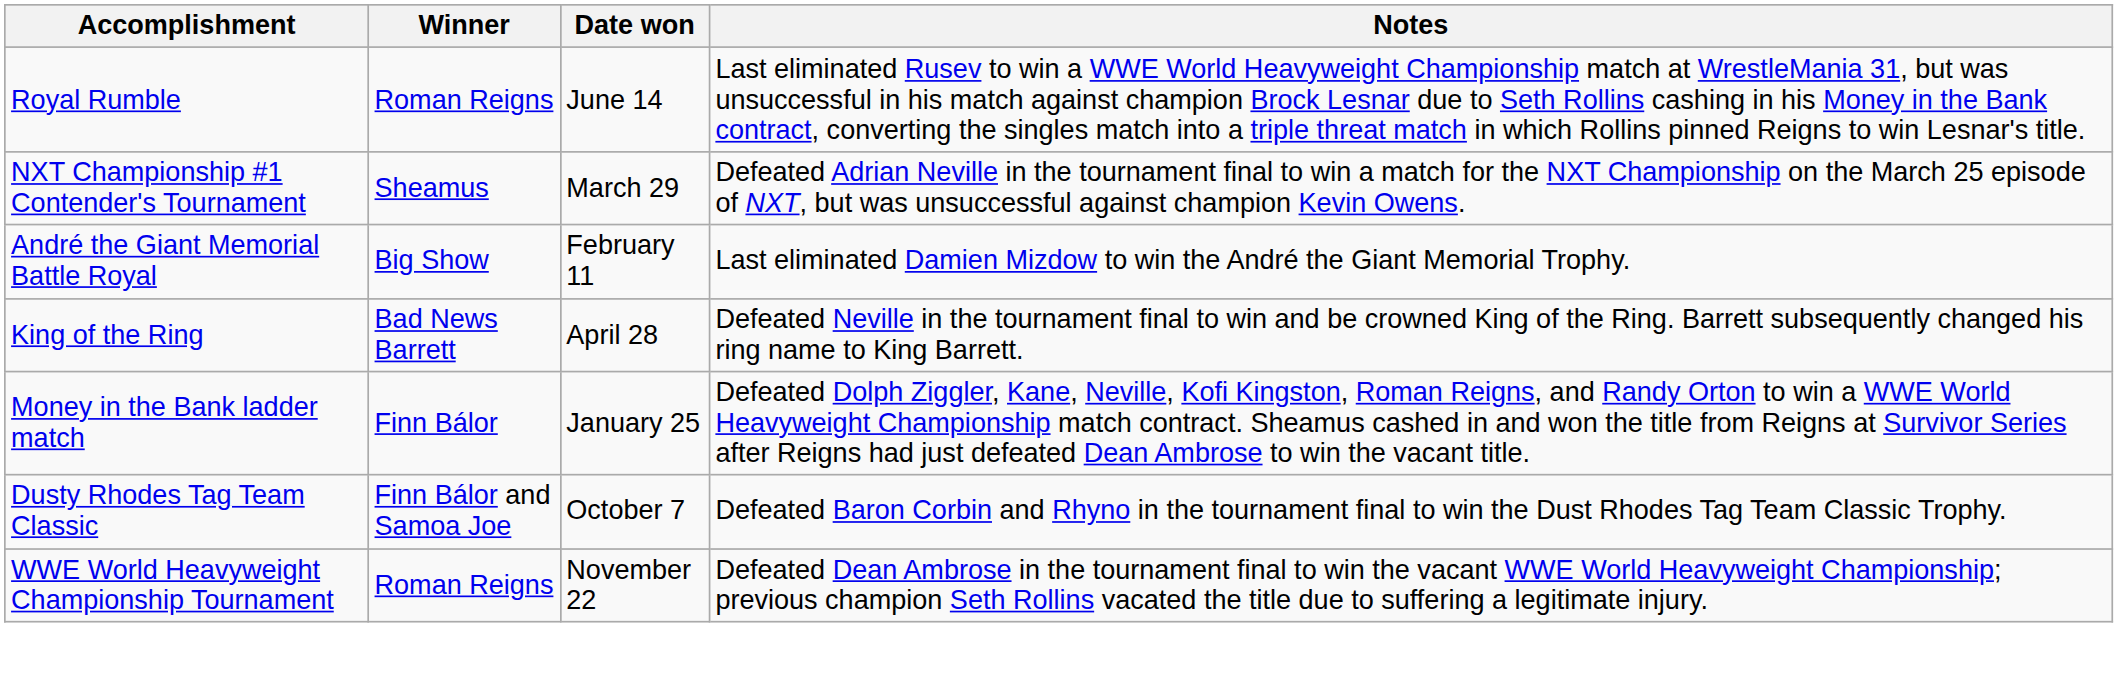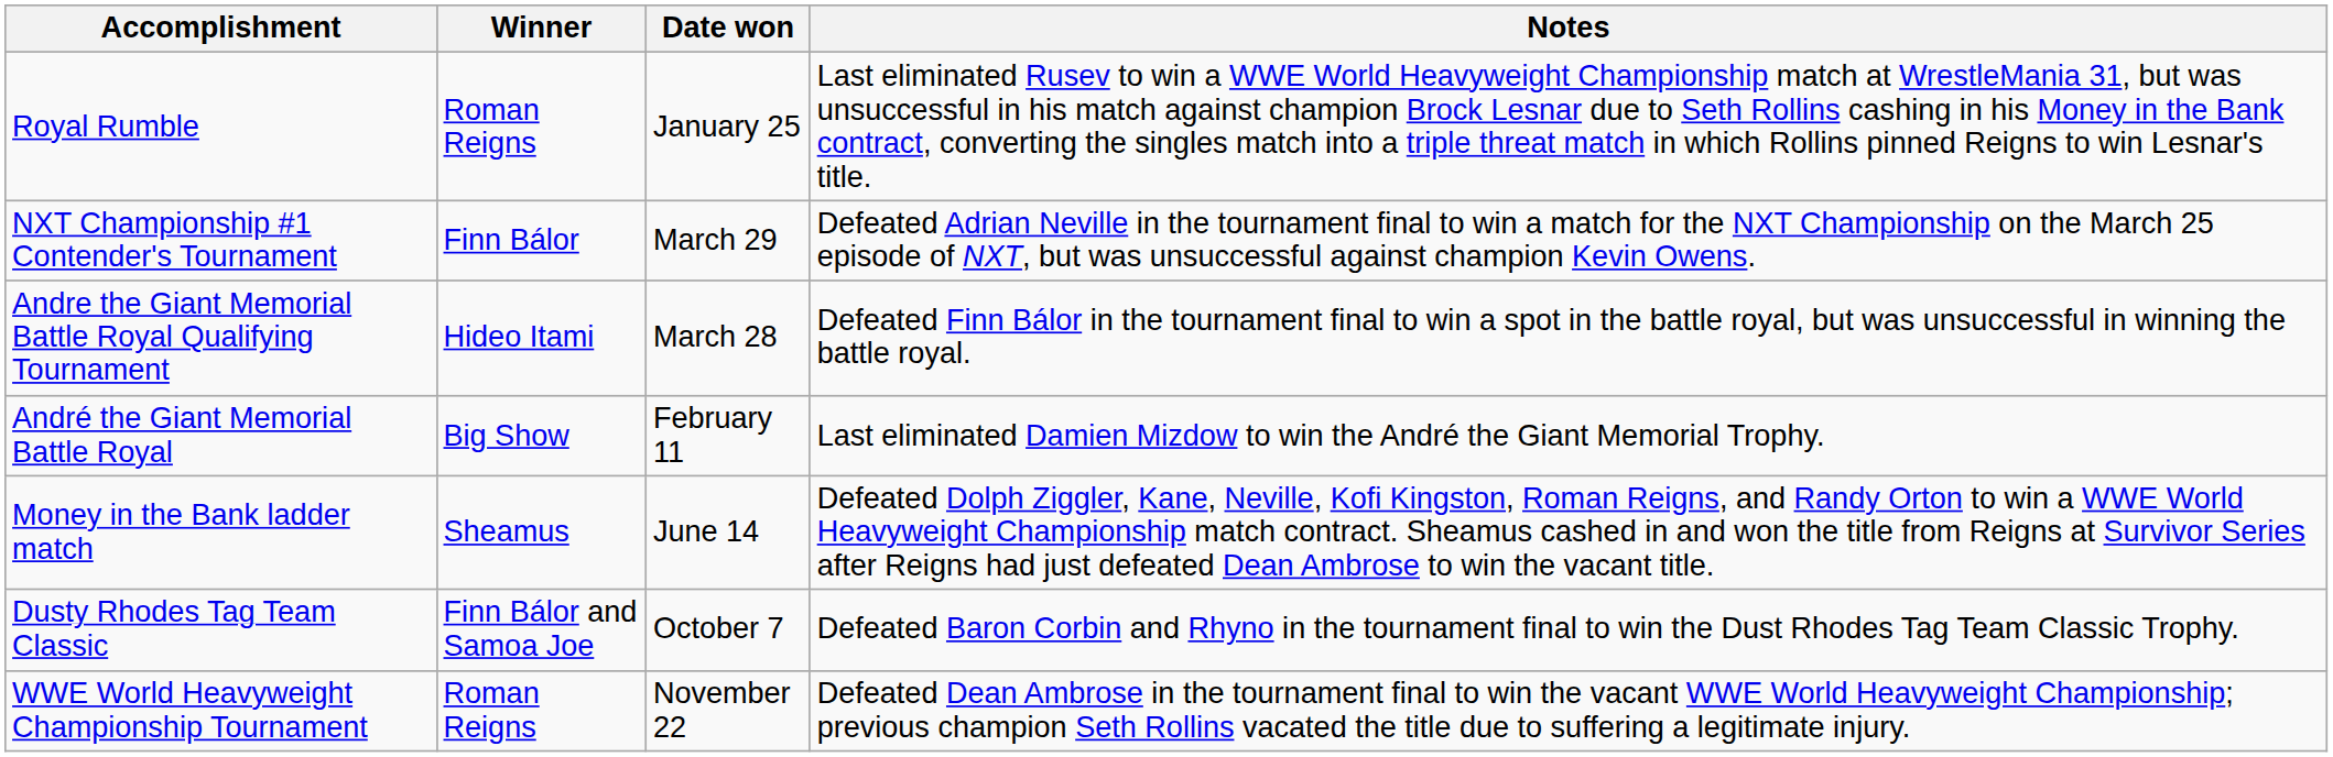 <table class="wikitable">
 <tr>
 <th>Accomplishment</th>
 <th>Winner</th>
 <th>Date won</th>
 <th>Notes</th>
 </tr>
 <tr>
 <td><a href='#'>Royal Rumble</a></td>
 <td><a href='#'>Roman Reigns</a></td>
-<td>June 14</td>
+<td>January 25</td>
 <td>Last eliminated <a href='#'>Rusev</a> to win a <a href='#'>WWE World Heavyweight Championship</a> match at <a href='#'>WrestleMania 31</a>, but was unsuccessful in his match against champion <a href='#'>Brock Lesnar</a> due to <a href='#'>Seth Rollins</a> cashing in his <a href='#'>Money in the Bank contract</a>, converting the singles match into a <a href='#'>triple threat match</a> in which Rollins pinned Reigns to win Lesnar's title.</td>
 </tr>
 <tr>
 <td><a href='#'>NXT Championship #1 Contender's Tournament</a></td>
-<td><a href='#'>Sheamus</a></td>
+<td><a href='#'>Finn Bálor</a></td>
 <td>March 29</td>
 <td>Defeated <a href='#'>Adrian Neville</a> in the tournament final to win a match for the <a href='#'>NXT Championship</a> on the March 25 episode of <em><a href='#'>NXT</a></em>, but was unsuccessful against champion <a href='#'>Kevin Owens</a>.</td>
+</tr>
+<tr>
+<td><a href='#'>Andre the Giant Memorial Battle Royal Qualifying Tournament</a></td>
+<td><a href='#'>Hideo Itami</a></td>
+<td>March 28</td>
+<td>Defeated <a href='#'>Finn Bálor</a> in the tournament final to win a spot in the battle royal, but was unsuccessful in winning the battle royal.</td>
 </tr>
 <tr>
 <td><a href='#'>André the Giant Memorial Battle Royal</a></td>
 <td><a href='#'>Big Show</a></td>
 <td>February 11</td>
 <td>Last eliminated <a href='#'>Damien Mizdow</a> to win the André the Giant Memorial Trophy.</td>
 </tr>
 <tr>
-<td><a href='#'>King of the Ring</a></td>
-<td><a href='#'>Bad News Barrett</a></td>
-<td>April 28</td>
-<td>Defeated <a href='#'>Neville</a> in the tournament final to win and be crowned King of the Ring. Barrett subsequently changed his ring name to King Barrett.</td>
-</tr>
-<tr>
 <td><a href='#'>Money in the Bank ladder match</a></td>
-<td><a href='#'>Finn Bálor</a></td>
-<td>January 25</td>
+<td><a href='#'>Sheamus</a></td>
+<td>June 14</td>
 <td>Defeated <a href='#'>Dolph Ziggler</a>, <a href='#'>Kane</a>, <a href='#'>Neville</a>, <a href='#'>Kofi Kingston</a>, <a href='#'>Roman Reigns</a>, and <a href='#'>Randy Orton</a> to win a <a href='#'>WWE World Heavyweight Championship</a> match contract. Sheamus cashed in and won the title from Reigns at <a href='#'>Survivor Series</a> after Reigns had just defeated <a href='#'>Dean Ambrose</a> to win the vacant title.</td>
 </tr>
 <tr>
 <td><a href='#'>Dusty Rhodes Tag Team Classic</a></td>
 <td><a href='#'>Finn Bálor</a> and <a href='#'>Samoa Joe</a></td>
 <td>October 7</td>
 <td>Defeated <a href='#'>Baron Corbin</a> and <a href='#'>Rhyno</a> in the tournament final to win the Dust Rhodes Tag Team Classic Trophy.</td>
 </tr>
 <tr>
 <td><a href='#'>WWE World Heavyweight Championship Tournament</a></td>
 <td><a href='#'>Roman Reigns</a></td>
 <td>November 22</td>
 <td>Defeated <a href='#'>Dean Ambrose</a> in the tournament final to win the vacant <a href='#'>WWE World Heavyweight Championship</a>; previous champion <a href='#'>Seth Rollins</a> vacated the title due to suffering a legitimate injury.</td>
 </tr>
 </table>
